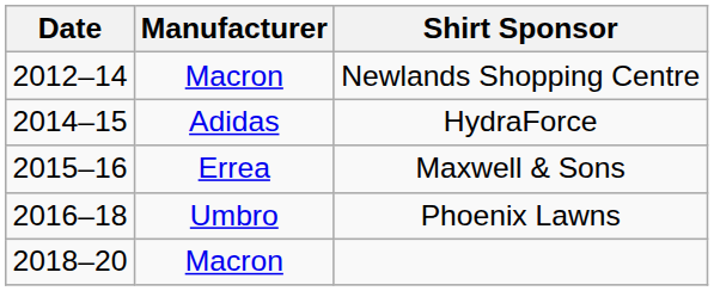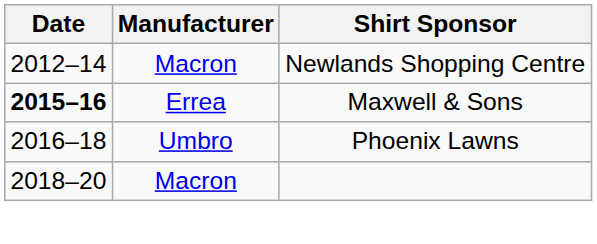 <table class="wikitable" style="text-align: center">
 <tr>
 <th>Date</th>
 <th>Manufacturer</th>
 <th>Shirt Sponsor</th>
 </tr>
 <tr>
 <td>2012–14</td>
 <td><a href='#'>Macron</a></td>
 <td>Newlands Shopping Centre</td>
 </tr>
 <tr>
-<td>2014–15</td>
-<td><a href='#'>Adidas</a></td>
-<td>HydraForce</td>
-</tr>
-<tr>
-<td>2015–16</td>
+<td><strong>2015–16</strong></td>
 <td><a href='#'>Errea</a></td>
 <td>Maxwell & Sons</td>
 </tr>
 <tr>
 <td>2016–18</td>
 <td><a href='#'>Umbro</a></td>
 <td>Phoenix Lawns</td>
 </tr>
 <tr>
 <td>2018–20</td>
 <td><a href='#'>Macron</a></td>
 <td></td>
 </tr>
 </table>
